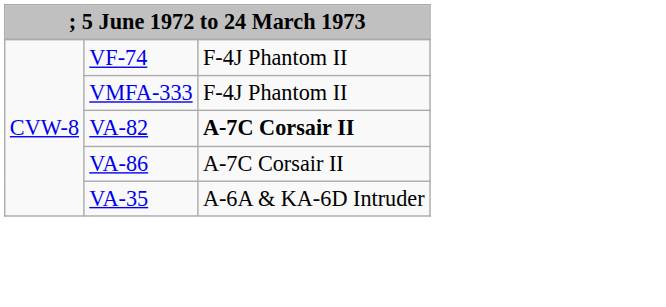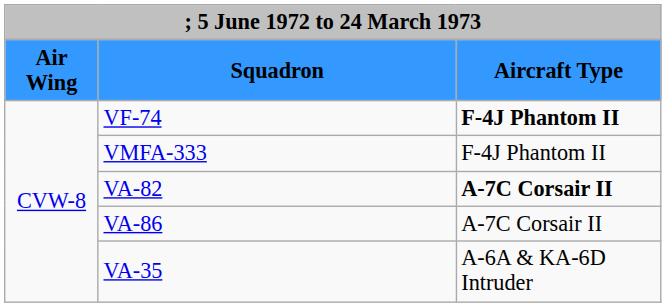 <table class="wikitable">
 <tr>
 <td colspan="3" bgcolor=silver align=center><strong>; 5 June 1972 to 24 March 1973</strong></td>
 </tr>
 <tr>
 </tr>
+<tr style="background: #3399ff;">
+<td scope="col" style="width:60px;"align=center><span><strong>Air Wing</strong></span></td>
+<td scope="col" style="width:250px;"align=center><span><strong>Squadron</strong></span></td>
+<td scope="col" style="width:140px;"align=center><span><strong>Aircraft Type</strong></span></td>
+</tr>
 <tr>
 <td rowspan=5 align=center><a href='#'>CVW-8</a></td>
 <td><a href='#'>VF-74</a></td>
-<td>F-4J Phantom II</td>
+<td><strong>F-4J Phantom II</strong></td>
 </tr>
 <tr>
 <td><a href='#'>VMFA-333</a></td>
 <td>F-4J Phantom II</td>
 </tr>
 <tr>
 <td><a href='#'>VA-82</a></td>
 <td><strong>A-7C Corsair II</strong></td>
 </tr>
 <tr>
 <td><a href='#'>VA-86</a></td>
 <td>A-7C Corsair II</td>
 </tr>
 <tr>
 <td><a href='#'>VA-35</a></td>
 <td>A-6A & KA-6D Intruder</td>
 </tr>
 </table>
